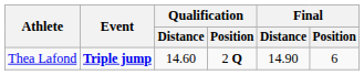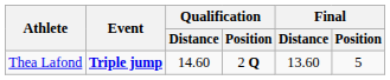 <table class=wikitable style=font-size:90%>
 <tr>
 <th rowspan=2>Athlete</th>
 <th rowspan=2>Event</th>
 <th colspan=2>Qualification</th>
 <th colspan=2>Final</th>
 </tr>
 <tr style=font-size:95%>
 <th>Distance</th>
 <th>Position</th>
 <th>Distance</th>
 <th>Position</th>
 </tr>
 <tr align=center>
 <td align=left><a href='#'>Thea Lafond</a></td>
 <td align=left><strong><a href='#'>Triple jump</a></strong></td>
 <td>14.60 </td>
 <td>2 <strong>Q</strong></td>
-<td>14.90 </td>
-<td>6</td>
+<td>13.60 </td>
+<td>5</td>
 </tr>
 </table>
